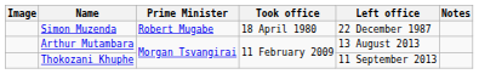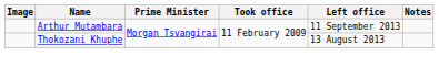 <table class="wikitable">
 <tr>
 <th>Image</th>
 <th>Name</th>
 <th>Prime Minister</th>
 <th>Took office</th>
 <th>Left office</th>
 <th>Notes</th>
 </tr>
 <tr>
 <td></td>
-<td><a href='#'>Simon Muzenda</a></td>
-<td><a href='#'>Robert Mugabe</a></td>
-<td>18 April 1980</td>
-<td>22 December 1987</td>
-<td></td>
-</tr>
-<tr>
-<td></td>
 <td><a href='#'>Arthur Mutambara</a></td>
 <td rowspan=2><a href='#'>Morgan Tsvangirai</a></td>
 <td rowspan="2">11 February 2009</td>
-<td>13 August 2013</td>
+<td>11 September 2013</td>
 <td></td>
 </tr>
 <tr>
 <td></td>
 <td><a href='#'>Thokozani Khuphe</a></td>
-<td>11 September 2013</td>
+<td>13 August 2013</td>
 <td></td>
 </tr>
 </table>
